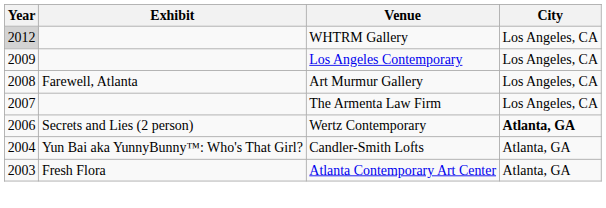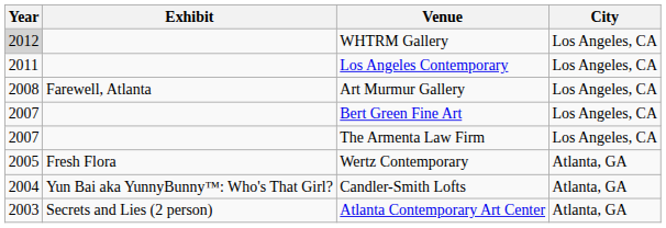 <table class="wikitable">
 <tr>
 <th>Year</th>
 <th>Exhibit</th>
 <th>Venue</th>
 <th>City</th>
 </tr>
 <tr>
 <td style="background: lightgrey;">2012</td>
 <td></td>
 <td>WHTRM Gallery</td>
 <td>Los Angeles, CA</td>
 </tr>
 <tr>
-<td>2009</td>
+<td>2011</td>
 <td></td>
 <td><a href='#'>Los Angeles Contemporary</a></td>
 <td>Los Angeles, CA</td>
 </tr>
 <tr>
 <td>2008</td>
 <td>Farewell, Atlanta</td>
 <td>Art Murmur Gallery</td>
 <td>Los Angeles, CA</td>
 </tr>
 <tr>
 <td>2007</td>
 <td></td>
+<td><a href='#'>Bert Green Fine Art</a></td>
+<td>Los Angeles, CA</td>
+</tr>
+<tr>
+<td>2007</td>
+<td></td>
 <td>The Armenta Law Firm</td>
 <td>Los Angeles, CA</td>
 </tr>
 <tr>
-<td>2006</td>
-<td>Secrets and Lies (2 person)</td>
+<td>2005</td>
+<td>Fresh Flora</td>
 <td>Wertz Contemporary</td>
-<td><strong>Atlanta, GA</strong></td>
+<td>Atlanta, GA</td>
 </tr>
 <tr>
 <td>2004</td>
 <td>Yun Bai aka YunnyBunny™: Who's That Girl?</td>
 <td>Candler-Smith Lofts</td>
 <td>Atlanta, GA</td>
 </tr>
 <tr>
 <td>2003</td>
-<td>Fresh Flora</td>
+<td>Secrets and Lies (2 person)</td>
 <td><a href='#'>Atlanta Contemporary Art Center</a></td>
 <td>Atlanta, GA</td>
 </tr>
 </table>
